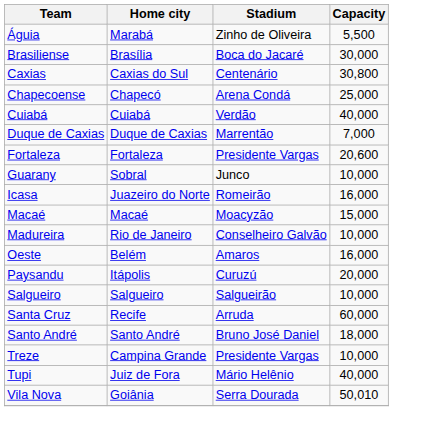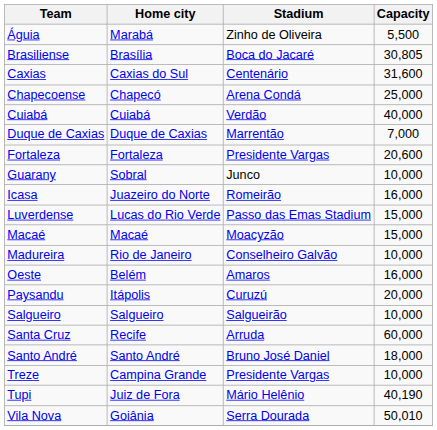 <table class="wikitable sortable">
 <tr>
 <th>Team</th>
 <th>Home city</th>
 <th>Stadium</th>
 <th>Capacity</th>
 </tr>
 <tr>
 <td><a href='#'>Águia</a></td>
 <td><a href='#'>Marabá</a></td>
 <td>Zinho de Oliveira</td>
 <td align="center">5,500</td>
 </tr>
 <tr>
 <td><a href='#'>Brasiliense</a></td>
 <td><a href='#'>Brasília</a></td>
 <td><a href='#'>Boca do Jacaré</a></td>
-<td align="center">30,000</td>
+<td align="center">30,805</td>
 </tr>
 <tr>
 <td><a href='#'>Caxias</a></td>
 <td><a href='#'>Caxias do Sul</a></td>
 <td><a href='#'>Centenário</a></td>
-<td align="center">30,800</td>
+<td align="center">31,600</td>
 </tr>
 <tr>
 <td><a href='#'>Chapecoense</a></td>
 <td><a href='#'>Chapecó</a></td>
 <td><a href='#'>Arena Condá</a></td>
 <td align="center">25,000</td>
 </tr>
 <tr>
 <td><a href='#'>Cuiabá</a></td>
 <td><a href='#'>Cuiabá</a></td>
 <td><a href='#'>Verdão</a></td>
 <td align="center">40,000</td>
 </tr>
 <tr>
 <td><a href='#'>Duque de Caxias</a></td>
 <td><a href='#'>Duque de Caxias</a></td>
 <td><a href='#'>Marrentão</a></td>
 <td align="center">7,000</td>
 </tr>
 <tr>
 <td><a href='#'>Fortaleza</a></td>
 <td><a href='#'>Fortaleza</a></td>
 <td><a href='#'>Presidente Vargas</a></td>
 <td align="center">20,600</td>
 </tr>
 <tr>
 <td><a href='#'>Guarany</a></td>
 <td><a href='#'>Sobral</a></td>
 <td>Junco</td>
 <td align="center">10,000</td>
 </tr>
 <tr>
 <td><a href='#'>Icasa</a></td>
 <td><a href='#'>Juazeiro do Norte</a></td>
 <td><a href='#'>Romeirão</a></td>
 <td align="center">16,000</td>
+</tr>
+<tr>
+<td><a href='#'>Luverdense</a></td>
+<td><a href='#'>Lucas do Rio Verde</a></td>
+<td><a href='#'>Passo das Emas Stadium</a></td>
+<td align="center">15,000</td>
 </tr>
 <tr>
 <td><a href='#'>Macaé</a></td>
 <td><a href='#'>Macaé</a></td>
 <td><a href='#'>Moacyzão</a></td>
 <td align="center">15,000</td>
 </tr>
 <tr>
 <td><a href='#'>Madureira</a></td>
 <td><a href='#'>Rio de Janeiro</a></td>
 <td><a href='#'>Conselheiro Galvão</a></td>
 <td align="center">10,000</td>
 </tr>
 <tr>
 <td><a href='#'>Oeste</a></td>
 <td><a href='#'>Belém</a></td>
 <td><a href='#'>Amaros</a></td>
 <td align="center">16,000</td>
 </tr>
 <tr>
 <td><a href='#'>Paysandu</a></td>
 <td><a href='#'>Itápolis</a></td>
 <td><a href='#'>Curuzú</a></td>
 <td align="center">20,000</td>
 </tr>
 <tr>
 <td><a href='#'>Salgueiro</a></td>
 <td><a href='#'>Salgueiro</a></td>
 <td><a href='#'>Salgueirão</a></td>
 <td align="center">10,000</td>
 </tr>
 <tr>
 <td><a href='#'>Santa Cruz</a></td>
 <td><a href='#'>Recife</a></td>
 <td><a href='#'>Arruda</a></td>
 <td align="center">60,000</td>
 </tr>
 <tr>
 <td><a href='#'>Santo André</a></td>
 <td><a href='#'>Santo André</a></td>
 <td><a href='#'>Bruno José Daniel</a></td>
 <td align="center">18,000</td>
 </tr>
 <tr>
 <td><a href='#'>Treze</a></td>
 <td><a href='#'>Campina Grande</a></td>
 <td><a href='#'>Presidente Vargas</a></td>
 <td align="center">10,000</td>
 </tr>
 <tr>
 <td><a href='#'>Tupi</a></td>
 <td><a href='#'>Juiz de Fora</a></td>
 <td><a href='#'>Mário Helênio</a></td>
-<td align="center">40,000</td>
+<td align="center">40,190</td>
 </tr>
 <tr>
 <td><a href='#'>Vila Nova</a></td>
 <td><a href='#'>Goiânia</a></td>
 <td><a href='#'>Serra Dourada</a></td>
 <td align="center">50,010</td>
 </tr>
 <tr>
 </tr>
 </table>
